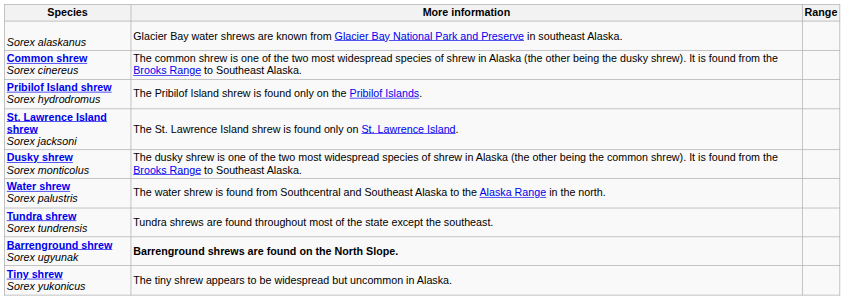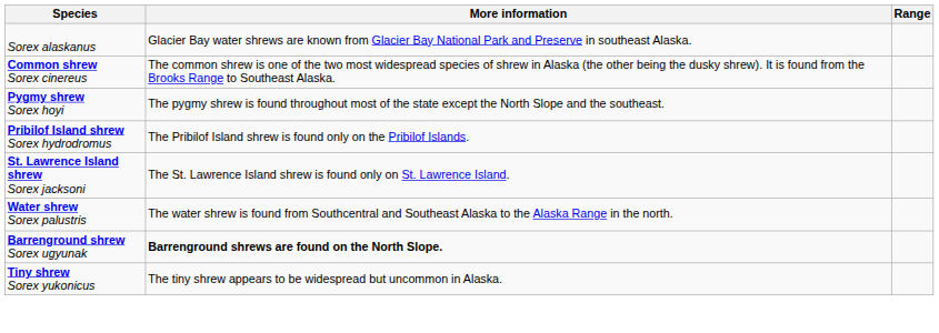 <table class="wikitable">
 <tr>
 <th>Species</th>
 <th>More information</th>
 <th>Range</th>
 </tr>
 <tr>
 <td><strong></strong> <br><em>Sorex alaskanus</em></td>
 <td>Glacier Bay water shrews are known from <a href='#'>Glacier Bay National Park and Preserve</a> in southeast Alaska.</td>
 <td></td>
 </tr>
 <tr>
 <td><strong><a href='#'>Common shrew</a> </strong><br><em>Sorex cinereus</em><br> </td>
 <td>The common shrew is one of the two most widespread species of shrew in Alaska (the other being the dusky shrew).  It is found from the <a href='#'>Brooks Range</a> to Southeast Alaska.</td>
 <td></td>
 </tr>
 <tr>
+<td><strong><a href='#'>Pygmy shrew</a></strong><br> <em>Sorex hoyi</em><br> </td>
+<td>The pygmy shrew is found throughout most of the state except the North Slope and the southeast.</td>
+<td></td>
+</tr>
+<tr>
 <td><strong><a href='#'>Pribilof Island shrew</a></strong><br> <em>Sorex hydrodromus</em><br>  </td>
 <td>The Pribilof Island shrew is found only on the <a href='#'>Pribilof Islands</a>.</td>
 <td></td>
 </tr>
 <tr>
 <td><strong><a href='#'>St. Lawrence Island shrew</a> </strong><br><em>Sorex jacksoni</em><br></td>
 <td>The St. Lawrence Island shrew is found only on <a href='#'>St. Lawrence Island</a>.</td>
 <td></td>
 </tr>
 <tr>
-<td><strong><a href='#'>Dusky shrew</a></strong> <br><em>Sorex monticolus</em><br> </td>
-<td>The dusky shrew is one of the two most widespread species of shrew in Alaska (the other being the common shrew).  It is found from the <a href='#'>Brooks Range</a> to Southeast Alaska.</td>
-<td></td>
-</tr>
-<tr>
 <td><strong><a href='#'>Water shrew</a> </strong><br><em>Sorex palustris</em><br> </td>
 <td>The water shrew is found from Southcentral and Southeast Alaska to the <a href='#'>Alaska Range</a> in the north.</td>
-<td></td>
-</tr>
-<tr>
-<td><strong><a href='#'>Tundra shrew</a></strong><br> <em>Sorex tundrensis</em><br> </td>
-<td>Tundra shrews are found throughout most of the state except the southeast.</td>
 <td></td>
 </tr>
 <tr>
 <td><strong><a href='#'>Barrenground shrew</a></strong><br> <em>Sorex ugyunak</em><br> </td>
 <td><strong>Barrenground shrews are found on the North Slope.</strong></td>
 <td></td>
 </tr>
 <tr>
 <td><strong><a href='#'>Tiny shrew</a></strong><br><em>Sorex yukonicus</em><br> </td>
 <td>The tiny shrew appears to be widespread but uncommon in Alaska.</td>
 <td></td>
 </tr>
 </table>
